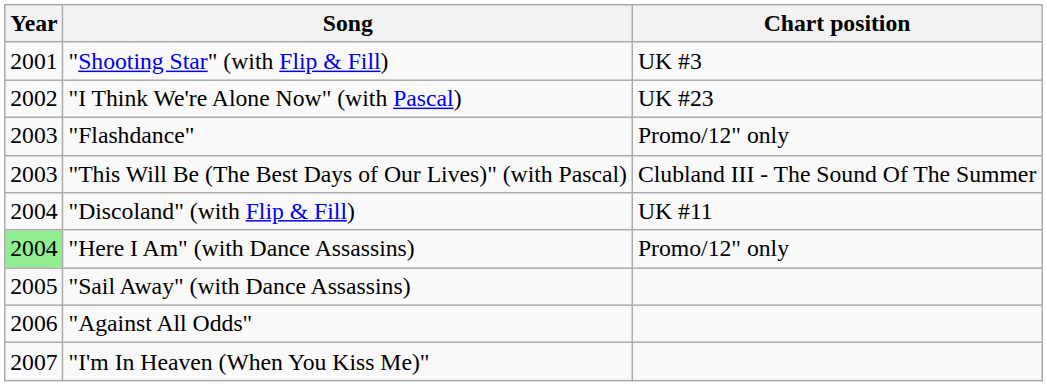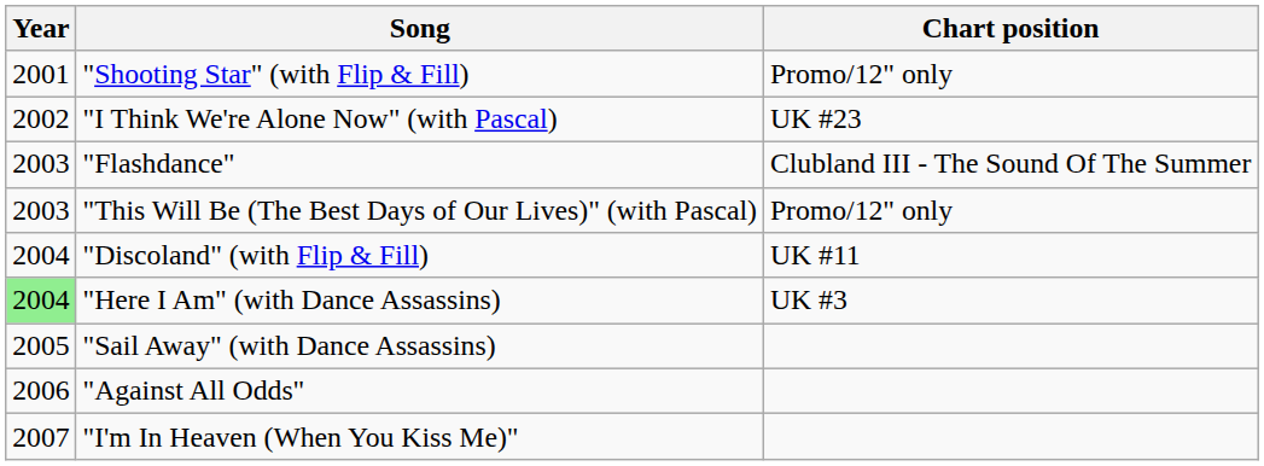 <table class="wikitable">
 <tr>
 <th>Year</th>
 <th>Song</th>
 <th>Chart position</th>
 </tr>
 <tr>
 <td>2001</td>
 <td>"<a href='#'>Shooting Star</a>" (with <a href='#'>Flip & Fill</a>)</td>
-<td>UK #3</td>
+<td>Promo/12" only</td>
 </tr>
 <tr>
 <td>2002</td>
 <td>"I Think We're Alone Now" (with <a href='#'>Pascal</a>)</td>
 <td>UK #23</td>
 </tr>
 <tr>
 <td>2003</td>
 <td>"Flashdance"</td>
-<td>Promo/12" only</td>
+<td>Clubland III - The Sound Of The Summer</td>
 </tr>
 <tr>
 <td>2003</td>
 <td>"This Will Be (The Best Days of Our Lives)" (with Pascal)</td>
-<td>Clubland III - The Sound Of The Summer</td>
+<td>Promo/12" only</td>
 </tr>
 <tr>
 <td>2004</td>
 <td>"Discoland" (with <a href='#'>Flip & Fill</a>)</td>
 <td>UK #11</td>
 </tr>
 <tr>
 <td style="background: lightgreen;">2004</td>
 <td>"Here I Am" (with Dance Assassins)</td>
-<td>Promo/12" only</td>
+<td>UK #3</td>
 </tr>
 <tr>
 <td>2005</td>
 <td>"Sail Away" (with Dance Assassins)</td>
 <td></td>
 </tr>
 <tr>
 <td>2006</td>
 <td>"Against All Odds"</td>
 <td></td>
 </tr>
 <tr>
 <td>2007</td>
 <td>"I'm In Heaven (When You Kiss Me)"</td>
 </tr>
 </table>
